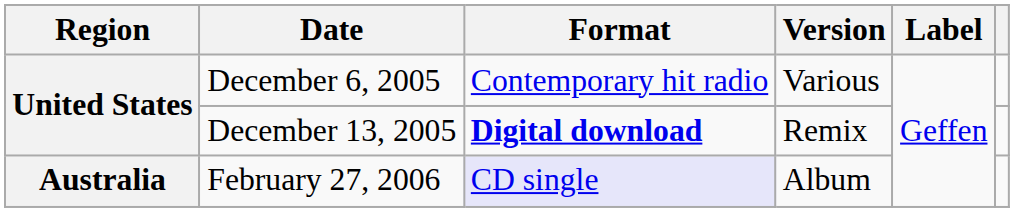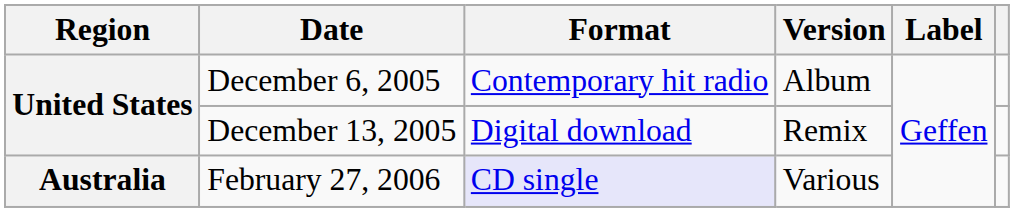 <table class="wikitable plainrowheaders">
 <tr>
 <th scope="col">Region</th>
 <th scope="col">Date</th>
 <th scope="col">Format</th>
 <th scope="col">Version</th>
 <th scope="col">Label</th>
 <th scope="col"></th>
 </tr>
 <tr>
 <th scope="row" rowspan="2">United States</th>
 <td>December 6, 2005</td>
 <td><a href='#'>Contemporary hit radio</a></td>
-<td>Various</td>
+<td>Album</td>
 <td rowspan="3"><a href='#'>Geffen</a></td>
 <td></td>
 </tr>
 <tr>
 <td>December 13, 2005</td>
-<td><strong><a href='#'>Digital download</a></strong></td>
+<td><a href='#'>Digital download</a></td>
 <td>Remix</td>
 <td></td>
 </tr>
 <tr>
 <th scope="row">Australia</th>
 <td>February 27, 2006</td>
 <td style="background: lavender;"><a href='#'>CD single</a></td>
-<td>Album</td>
+<td>Various</td>
 <td></td>
 </tr>
 </table>
